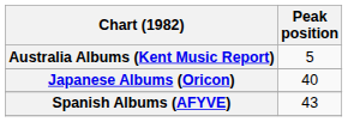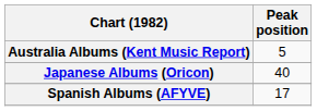 <table class="wikitable sortable plainrowheaders" style="text-align:center">
 <tr>
 <th scope="col">Chart (1982)</th>
 <th scope="col">Peak<br>position</th>
 </tr>
 <tr>
 <th scope="row">Australia Albums (<a href='#'>Kent Music Report</a>)</th>
 <td>5</td>
 </tr>
 <tr>
 </tr>
 <tr>
 </tr>
 <tr>
 </tr>
 <tr>
 <th scope="row"><a href='#'>Japanese Albums</a> (<a href='#'>Oricon</a>)</th>
 <td>40</td>
 </tr>
 <tr>
 </tr>
 <tr>
 </tr>
 <tr>
 <th scope="row">Spanish Albums (<a href='#'>AFYVE</a>)</th>
-<td>43</td>
+<td>17</td>
 </tr>
 <tr>
 </tr>
 <tr>
 </tr>
 <tr>
 </tr>
 </table>
